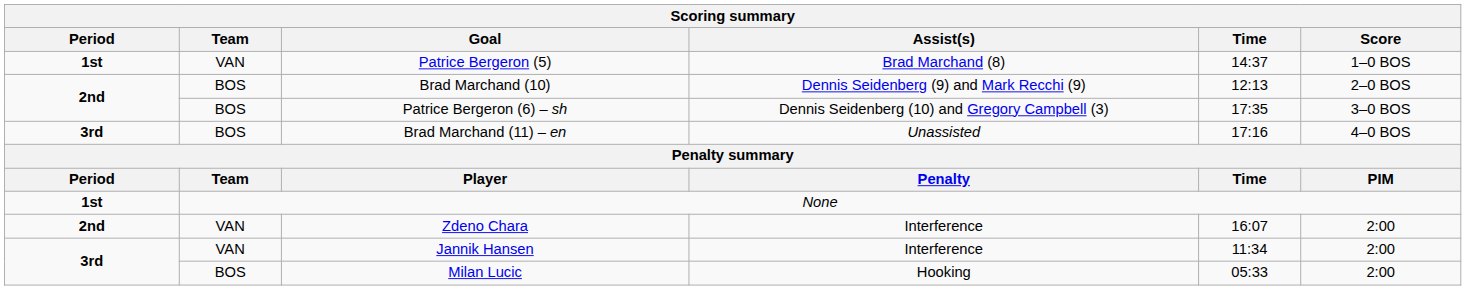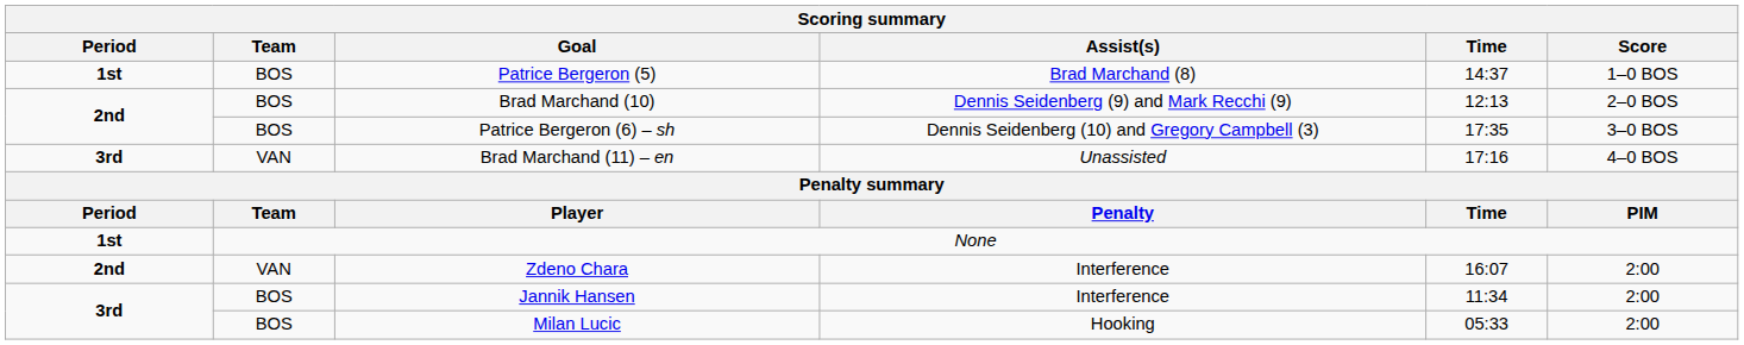 <table style="width:100%;" class="wikitable">
 <tr>
 <th colspan=6>Scoring summary</th>
 </tr>
 <tr>
 <th style="width:12%;">Period</th>
 <th style="width:7%;">Team</th>
 <th style="width:28%;">Goal</th>
 <th style="width:35%;">Assist(s)</th>
 <th style="width:7%;">Time</th>
 <th style="width:11%;">Score</th>
 </tr>
 <tr style="text-align:center;">
 <td><strong>1st</strong></td>
-<td>VAN</td>
+<td style="text-align:center;">BOS</td>
 <td><a href='#'>Patrice Bergeron</a> (5)</td>
 <td><a href='#'>Brad Marchand</a> (8)</td>
 <td>14:37</td>
 <td>1–0 BOS</td>
 </tr>
 <tr style="text-align:center;">
 <td rowspan="2"><strong>2nd</strong></td>
 <td>BOS</td>
 <td>Brad Marchand (10)</td>
 <td><a href='#'>Dennis Seidenberg</a> (9) and <a href='#'>Mark Recchi</a> (9)</td>
 <td>12:13</td>
 <td>2–0 BOS</td>
 </tr>
 <tr style="text-align:center;">
 <td>BOS</td>
 <td>Patrice Bergeron (6) – <em>sh</em></td>
 <td>Dennis Seidenberg (10) and <a href='#'>Gregory Campbell</a> (3)</td>
 <td>17:35</td>
 <td>3–0 BOS</td>
 </tr>
 <tr style="text-align:center;">
 <td><strong>3rd</strong></td>
-<td>BOS</td>
+<td>VAN</td>
 <td>Brad Marchand (11) – <em>en</em></td>
 <td><em>Unassisted</em></td>
 <td>17:16</td>
 <td>4–0 BOS</td>
 </tr>
 <tr style="text-align:center;">
 <th colspan=6>Penalty summary</th>
 </tr>
 <tr>
 <th style="width:12%;">Period</th>
 <th style="width:7%;">Team</th>
 <th style="width:28%;">Player</th>
 <th style="width:35%;"><a href='#'>Penalty</a></th>
 <th style="width:7%;">Time</th>
 <th style="width:11%;">PIM</th>
 </tr>
 <tr style="text-align:center;">
 <td><strong>1st</strong></td>
 <td colspan="5"><em>None</em></td>
 </tr>
 <tr style="text-align:center;">
 <td rowspan="1"><strong>2nd</strong></td>
 <td>VAN</td>
 <td><a href='#'>Zdeno Chara</a></td>
 <td>Interference</td>
 <td>16:07</td>
 <td>2:00</td>
 </tr>
 <tr style="text-align:center;">
 <td rowspan="2"><strong>3rd</strong></td>
-<td>VAN</td>
+<td>BOS</td>
 <td><a href='#'>Jannik Hansen</a></td>
 <td>Interference</td>
 <td>11:34</td>
 <td>2:00</td>
 </tr>
 <tr style="text-align:center;">
 <td>BOS</td>
 <td><a href='#'>Milan Lucic</a></td>
 <td>Hooking</td>
 <td>05:33</td>
 <td>2:00</td>
 </tr>
 </table>
